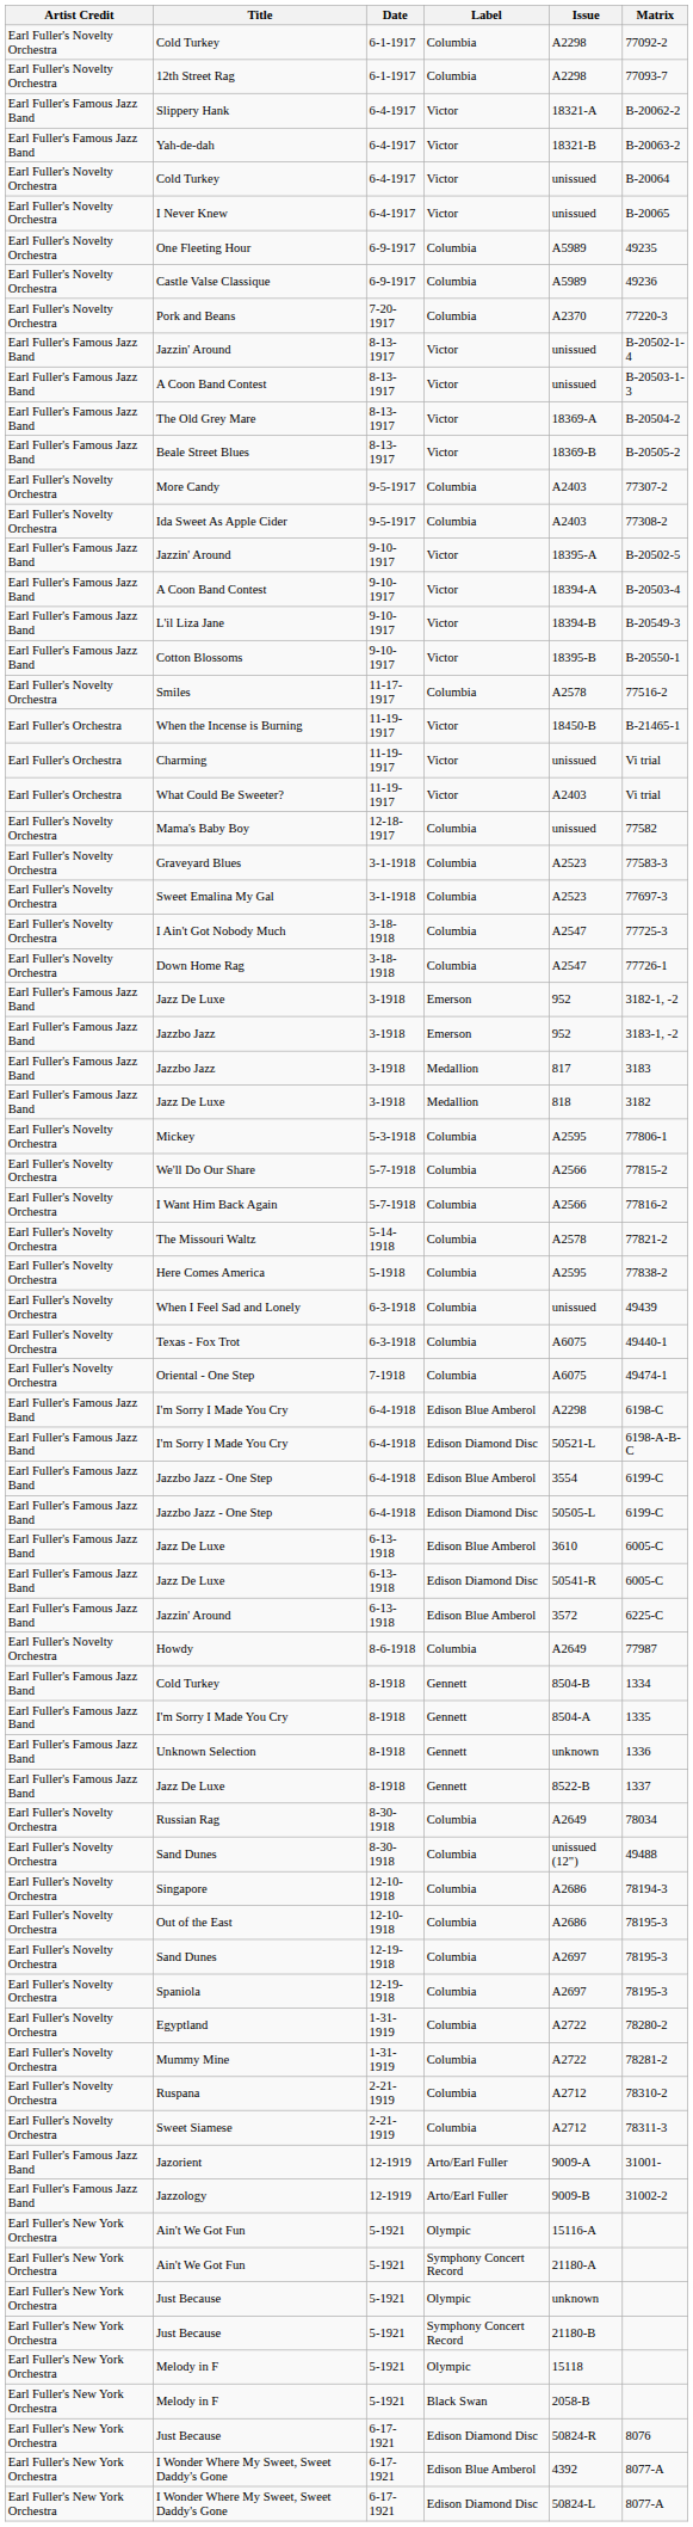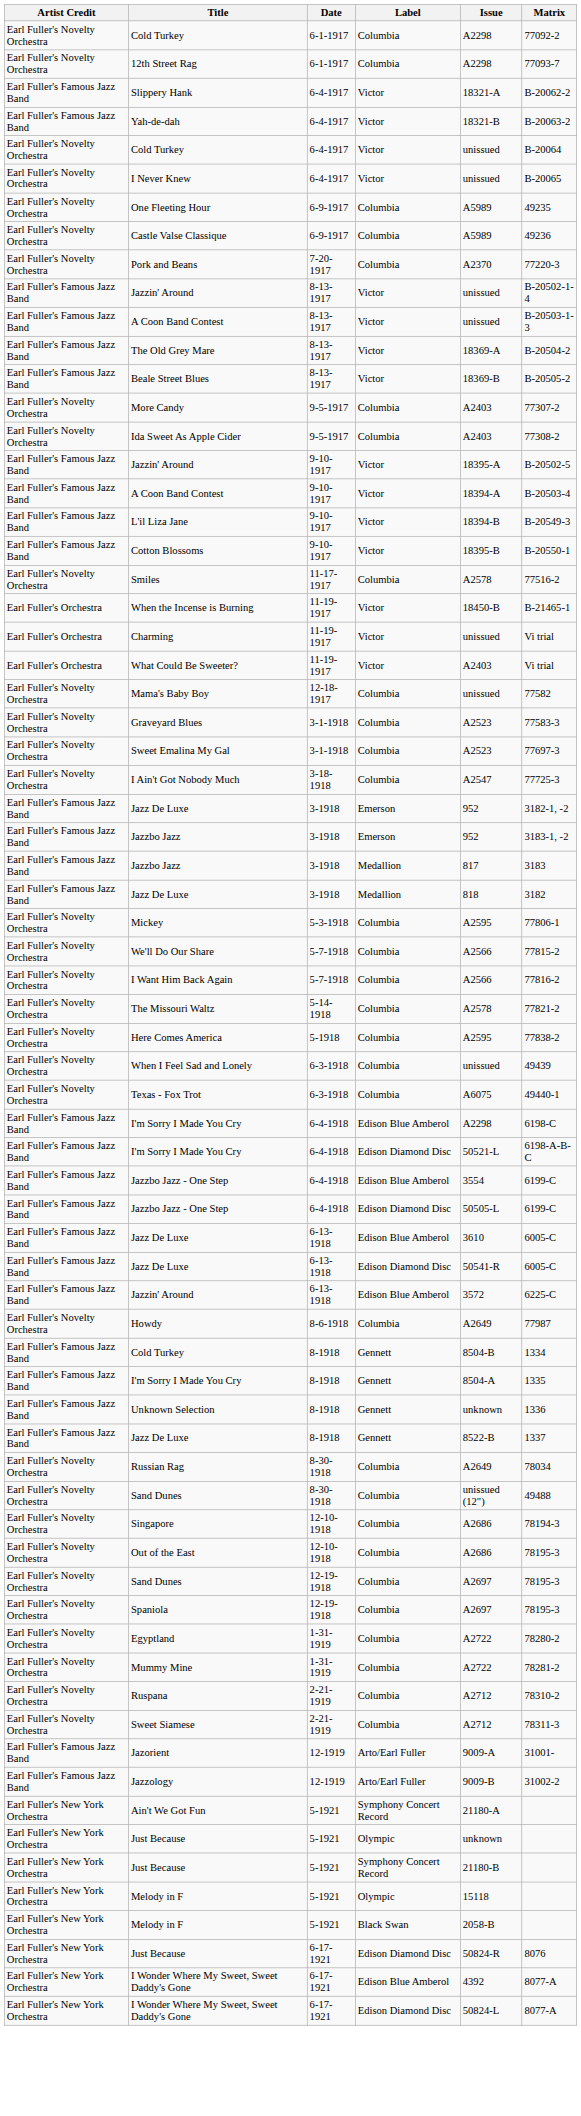 <table class="wikitable">
 <tr>
 <th>Artist Credit</th>
 <th>Title</th>
 <th>Date</th>
 <th>Label</th>
 <th>Issue</th>
 <th>Matrix</th>
 </tr>
 <tr>
 <td>Earl Fuller's Novelty Orchestra</td>
 <td>Cold Turkey</td>
 <td>6-1-1917</td>
 <td>Columbia</td>
 <td>A2298</td>
 <td>77092-2</td>
 </tr>
 <tr>
 <td>Earl Fuller's Novelty Orchestra</td>
 <td>12th Street Rag</td>
 <td>6-1-1917</td>
 <td>Columbia</td>
 <td>A2298</td>
 <td>77093-7</td>
 </tr>
 <tr>
 <td>Earl Fuller's Famous Jazz Band</td>
 <td>Slippery Hank</td>
 <td>6-4-1917</td>
 <td>Victor</td>
 <td>18321-A</td>
 <td>B-20062-2</td>
 </tr>
 <tr>
 <td>Earl Fuller's Famous Jazz Band</td>
 <td>Yah-de-dah</td>
 <td>6-4-1917</td>
 <td>Victor</td>
 <td>18321-B</td>
 <td>B-20063-2</td>
 </tr>
 <tr>
 <td>Earl Fuller's Novelty Orchestra</td>
 <td>Cold Turkey</td>
 <td>6-4-1917</td>
 <td>Victor</td>
 <td>unissued</td>
 <td>B-20064</td>
 </tr>
 <tr>
 <td>Earl Fuller's Novelty Orchestra</td>
 <td>I Never Knew</td>
 <td>6-4-1917</td>
 <td>Victor</td>
 <td>unissued</td>
 <td>B-20065</td>
 </tr>
 <tr>
 <td>Earl Fuller's Novelty Orchestra</td>
 <td>One Fleeting Hour</td>
 <td>6-9-1917</td>
 <td>Columbia</td>
 <td>A5989</td>
 <td>49235</td>
 </tr>
 <tr>
 <td>Earl Fuller's Novelty Orchestra</td>
 <td>Castle Valse Classique</td>
 <td>6-9-1917</td>
 <td>Columbia</td>
 <td>A5989</td>
 <td>49236</td>
 </tr>
 <tr>
 <td>Earl Fuller's Novelty Orchestra</td>
 <td>Pork and Beans</td>
 <td>7-20-1917</td>
 <td>Columbia</td>
 <td>A2370</td>
 <td>77220-3</td>
 </tr>
 <tr>
 <td>Earl Fuller's Famous Jazz Band</td>
 <td>Jazzin' Around</td>
 <td>8-13-1917</td>
 <td>Victor</td>
 <td>unissued</td>
 <td>B-20502-1-4</td>
 </tr>
 <tr>
 <td>Earl Fuller's Famous Jazz Band</td>
 <td>A Coon Band Contest</td>
 <td>8-13-1917</td>
 <td>Victor</td>
 <td>unissued</td>
 <td>B-20503-1-3</td>
 </tr>
 <tr>
 <td>Earl Fuller's Famous Jazz Band</td>
 <td>The Old Grey Mare</td>
 <td>8-13-1917</td>
 <td>Victor</td>
 <td>18369-A</td>
 <td>B-20504-2</td>
 </tr>
 <tr>
 <td>Earl Fuller's Famous Jazz Band</td>
 <td>Beale Street Blues</td>
 <td>8-13-1917</td>
 <td>Victor</td>
 <td>18369-B</td>
 <td>B-20505-2</td>
 </tr>
 <tr>
 <td>Earl Fuller's Novelty Orchestra</td>
 <td>More Candy</td>
 <td>9-5-1917</td>
 <td>Columbia</td>
 <td>A2403</td>
 <td>77307-2</td>
 </tr>
 <tr>
 <td>Earl Fuller's Novelty Orchestra</td>
 <td>Ida Sweet As Apple Cider</td>
 <td>9-5-1917</td>
 <td>Columbia</td>
 <td>A2403</td>
 <td>77308-2</td>
 </tr>
 <tr>
 <td>Earl Fuller's Famous Jazz Band</td>
 <td>Jazzin' Around</td>
 <td>9-10-1917</td>
 <td>Victor</td>
 <td>18395-A</td>
 <td>B-20502-5</td>
 </tr>
 <tr>
 <td>Earl Fuller's Famous Jazz Band</td>
 <td>A Coon Band Contest</td>
 <td>9-10-1917</td>
 <td>Victor</td>
 <td>18394-A</td>
 <td>B-20503-4</td>
 </tr>
 <tr>
 <td>Earl Fuller's Famous Jazz Band</td>
 <td>L'il Liza Jane</td>
 <td>9-10-1917</td>
 <td>Victor</td>
 <td>18394-B</td>
 <td>B-20549-3</td>
 </tr>
 <tr>
 <td>Earl Fuller's Famous Jazz Band</td>
 <td>Cotton Blossoms</td>
 <td>9-10-1917</td>
 <td>Victor</td>
 <td>18395-B</td>
 <td>B-20550-1</td>
 </tr>
 <tr>
 <td>Earl Fuller's Novelty Orchestra</td>
 <td>Smiles</td>
 <td>11-17-1917</td>
 <td>Columbia</td>
 <td>A2578</td>
 <td>77516-2</td>
 </tr>
 <tr>
 <td>Earl Fuller's Orchestra</td>
 <td>When the Incense is Burning</td>
 <td>11-19-1917</td>
 <td>Victor</td>
 <td>18450-B</td>
 <td>B-21465-1</td>
 </tr>
 <tr>
 <td>Earl Fuller's Orchestra</td>
 <td>Charming</td>
 <td>11-19-1917</td>
 <td>Victor</td>
 <td>unissued</td>
 <td>Vi trial</td>
 </tr>
 <tr>
 <td>Earl Fuller's Orchestra</td>
 <td>What Could Be Sweeter?</td>
 <td>11-19-1917</td>
 <td>Victor</td>
 <td>A2403</td>
 <td>Vi trial</td>
 </tr>
 <tr>
 <td>Earl Fuller's Novelty Orchestra</td>
 <td>Mama's Baby Boy</td>
 <td>12-18-1917</td>
 <td>Columbia</td>
 <td>unissued</td>
 <td>77582</td>
 </tr>
 <tr>
 <td>Earl Fuller's Novelty Orchestra</td>
 <td>Graveyard Blues</td>
 <td>3-1-1918</td>
 <td>Columbia</td>
 <td>A2523</td>
 <td>77583-3</td>
 </tr>
 <tr>
 <td>Earl Fuller's Novelty Orchestra</td>
 <td>Sweet Emalina My Gal</td>
 <td>3-1-1918</td>
 <td>Columbia</td>
 <td>A2523</td>
 <td>77697-3</td>
 </tr>
 <tr>
 <td>Earl Fuller's Novelty Orchestra</td>
 <td>I Ain't Got Nobody Much</td>
 <td>3-18-1918</td>
 <td>Columbia</td>
 <td>A2547</td>
 <td>77725-3</td>
 </tr>
 <tr>
-<td>Earl Fuller's Novelty Orchestra</td>
-<td>Down Home Rag</td>
-<td>3-18-1918</td>
-<td>Columbia</td>
-<td>A2547</td>
-<td>77726-1</td>
-</tr>
-<tr>
 <td>Earl Fuller's Famous Jazz Band</td>
 <td>Jazz De Luxe</td>
 <td>3-1918</td>
 <td>Emerson</td>
 <td>952</td>
 <td>3182-1, -2</td>
 </tr>
 <tr>
 <td>Earl Fuller's Famous Jazz Band</td>
 <td>Jazzbo Jazz</td>
 <td>3-1918</td>
 <td>Emerson</td>
 <td>952</td>
 <td>3183-1, -2</td>
 </tr>
 <tr>
 <td>Earl Fuller's Famous Jazz Band</td>
 <td>Jazzbo Jazz</td>
 <td>3-1918</td>
 <td>Medallion</td>
 <td>817</td>
 <td>3183</td>
 </tr>
 <tr>
 <td>Earl Fuller's Famous Jazz Band</td>
 <td>Jazz De Luxe</td>
 <td>3-1918</td>
 <td>Medallion</td>
 <td>818</td>
 <td>3182</td>
 </tr>
 <tr>
 <td>Earl Fuller's Novelty Orchestra</td>
 <td>Mickey</td>
 <td>5-3-1918</td>
 <td>Columbia</td>
 <td>A2595</td>
 <td>77806-1</td>
 </tr>
 <tr>
 <td>Earl Fuller's Novelty Orchestra</td>
 <td>We'll Do Our Share</td>
 <td>5-7-1918</td>
 <td>Columbia</td>
 <td>A2566</td>
 <td>77815-2</td>
 </tr>
 <tr>
 <td>Earl Fuller's Novelty Orchestra</td>
 <td>I Want Him Back Again</td>
 <td>5-7-1918</td>
 <td>Columbia</td>
 <td>A2566</td>
 <td>77816-2</td>
 </tr>
 <tr>
 <td>Earl Fuller's Novelty Orchestra</td>
 <td>The Missouri Waltz</td>
 <td>5-14-1918</td>
 <td>Columbia</td>
 <td>A2578</td>
 <td>77821-2</td>
 </tr>
 <tr>
 <td>Earl Fuller's Novelty Orchestra</td>
 <td>Here Comes America</td>
 <td>5-1918</td>
 <td>Columbia</td>
 <td>A2595</td>
 <td>77838-2</td>
 </tr>
 <tr>
 <td>Earl Fuller's Novelty Orchestra</td>
 <td>When I Feel Sad and Lonely</td>
 <td>6-3-1918</td>
 <td>Columbia</td>
 <td>unissued</td>
 <td>49439</td>
 </tr>
 <tr>
 <td>Earl Fuller's Novelty Orchestra</td>
 <td>Texas - Fox Trot</td>
 <td>6-3-1918</td>
 <td>Columbia</td>
 <td>A6075</td>
 <td>49440-1</td>
-</tr>
-<tr>
-<td>Earl Fuller's Novelty Orchestra</td>
-<td>Oriental - One Step</td>
-<td>7-1918</td>
-<td>Columbia</td>
-<td>A6075</td>
-<td>49474-1</td>
 </tr>
 <tr>
 <td>Earl Fuller's Famous Jazz Band</td>
 <td>I'm Sorry I Made You Cry</td>
 <td>6-4-1918</td>
 <td>Edison Blue Amberol</td>
 <td>A2298</td>
 <td>6198-C</td>
 </tr>
 <tr>
 <td>Earl Fuller's Famous Jazz Band</td>
 <td>I'm Sorry I Made You Cry</td>
 <td>6-4-1918</td>
 <td>Edison Diamond Disc</td>
 <td>50521-L</td>
 <td>6198-A-B-C</td>
 </tr>
 <tr>
 <td>Earl Fuller's Famous Jazz Band</td>
 <td>Jazzbo Jazz - One Step</td>
 <td>6-4-1918</td>
 <td>Edison Blue Amberol</td>
 <td>3554</td>
 <td>6199-C</td>
 </tr>
 <tr>
 <td>Earl Fuller's Famous Jazz Band</td>
 <td>Jazzbo Jazz - One Step</td>
 <td>6-4-1918</td>
 <td>Edison Diamond Disc</td>
 <td>50505-L</td>
 <td>6199-C</td>
 </tr>
 <tr>
 <td>Earl Fuller's Famous Jazz Band</td>
 <td>Jazz De Luxe</td>
 <td>6-13-1918</td>
 <td>Edison Blue Amberol</td>
 <td>3610</td>
 <td>6005-C</td>
 </tr>
 <tr>
 <td>Earl Fuller's Famous Jazz Band</td>
 <td>Jazz De Luxe</td>
 <td>6-13-1918</td>
 <td>Edison Diamond Disc</td>
 <td>50541-R</td>
 <td>6005-C</td>
 </tr>
 <tr>
 <td>Earl Fuller's Famous Jazz Band</td>
 <td>Jazzin' Around</td>
 <td>6-13-1918</td>
 <td>Edison Blue Amberol</td>
 <td>3572</td>
 <td>6225-C</td>
 </tr>
 <tr>
 <td>Earl Fuller's Novelty Orchestra</td>
 <td>Howdy</td>
 <td>8-6-1918</td>
 <td>Columbia</td>
 <td>A2649</td>
 <td>77987</td>
 </tr>
 <tr>
 <td>Earl Fuller's Famous Jazz Band</td>
 <td>Cold Turkey</td>
 <td>8-1918</td>
 <td>Gennett</td>
 <td>8504-B</td>
 <td>1334</td>
 </tr>
 <tr>
 <td>Earl Fuller's Famous Jazz Band</td>
 <td>I'm Sorry I Made You Cry</td>
 <td>8-1918</td>
 <td>Gennett</td>
 <td>8504-A</td>
 <td>1335</td>
 </tr>
 <tr>
 <td>Earl Fuller's Famous Jazz Band</td>
 <td>Unknown Selection</td>
 <td>8-1918</td>
 <td>Gennett</td>
 <td>unknown</td>
 <td>1336</td>
 </tr>
 <tr>
 <td>Earl Fuller's Famous Jazz Band</td>
 <td>Jazz De Luxe</td>
 <td>8-1918</td>
 <td>Gennett</td>
 <td>8522-B</td>
 <td>1337</td>
 </tr>
 <tr>
 <td>Earl Fuller's Novelty Orchestra</td>
 <td>Russian Rag</td>
 <td>8-30-1918</td>
 <td>Columbia</td>
 <td>A2649</td>
 <td>78034</td>
 </tr>
 <tr>
 <td>Earl Fuller's Novelty Orchestra</td>
 <td>Sand Dunes</td>
 <td>8-30-1918</td>
 <td>Columbia</td>
 <td>unissued (12")</td>
 <td>49488</td>
 </tr>
 <tr>
 <td>Earl Fuller's Novelty Orchestra</td>
 <td>Singapore</td>
 <td>12-10-1918</td>
 <td>Columbia</td>
 <td>A2686</td>
 <td>78194-3</td>
 </tr>
 <tr>
 <td>Earl Fuller's Novelty Orchestra</td>
 <td>Out of the East</td>
 <td>12-10-1918</td>
 <td>Columbia</td>
 <td>A2686</td>
 <td>78195-3</td>
 </tr>
 <tr>
 <td>Earl Fuller's Novelty Orchestra</td>
 <td>Sand Dunes</td>
 <td>12-19-1918</td>
 <td>Columbia</td>
 <td>A2697</td>
 <td>78195-3</td>
 </tr>
 <tr>
 <td>Earl Fuller's Novelty Orchestra</td>
 <td>Spaniola</td>
 <td>12-19-1918</td>
 <td>Columbia</td>
 <td>A2697</td>
 <td>78195-3</td>
 </tr>
 <tr>
 <td>Earl Fuller's Novelty Orchestra</td>
 <td>Egyptland</td>
 <td>1-31-1919</td>
 <td>Columbia</td>
 <td>A2722</td>
 <td>78280-2</td>
 </tr>
 <tr>
 <td>Earl Fuller's Novelty Orchestra</td>
 <td>Mummy Mine</td>
 <td>1-31-1919</td>
 <td>Columbia</td>
 <td>A2722</td>
 <td>78281-2</td>
 </tr>
 <tr>
 <td>Earl Fuller's Novelty Orchestra</td>
 <td>Ruspana</td>
 <td>2-21-1919</td>
 <td>Columbia</td>
 <td>A2712</td>
 <td>78310-2</td>
 </tr>
 <tr>
 <td>Earl Fuller's Novelty Orchestra</td>
 <td>Sweet Siamese</td>
 <td>2-21-1919</td>
 <td>Columbia</td>
 <td>A2712</td>
 <td>78311-3</td>
 </tr>
 <tr>
 <td>Earl Fuller's Famous Jazz Band</td>
 <td>Jazorient</td>
 <td>12-1919</td>
 <td>Arto/Earl Fuller</td>
 <td>9009-A</td>
 <td>31001-</td>
 </tr>
 <tr>
 <td>Earl Fuller's Famous Jazz Band</td>
 <td>Jazzology</td>
 <td>12-1919</td>
 <td>Arto/Earl Fuller</td>
 <td>9009-B</td>
 <td>31002-2</td>
 </tr>
 <tr>
 <td>Earl Fuller's New York Orchestra</td>
 <td>Ain't We Got Fun</td>
 <td>5-1921</td>
-<td>Olympic</td>
-<td>15116-A</td>
-<td></td>
-</tr>
-<tr>
-<td>Earl Fuller's New York Orchestra</td>
-<td>Ain't We Got Fun</td>
-<td>5-1921</td>
 <td>Symphony Concert Record</td>
 <td>21180-A</td>
 <td></td>
 </tr>
 <tr>
 <td>Earl Fuller's New York Orchestra</td>
 <td>Just Because</td>
 <td>5-1921</td>
 <td>Olympic</td>
 <td>unknown</td>
 <td></td>
 </tr>
 <tr>
 <td>Earl Fuller's New York Orchestra</td>
 <td>Just Because</td>
 <td>5-1921</td>
 <td>Symphony Concert Record</td>
 <td>21180-B</td>
 <td></td>
 </tr>
 <tr>
 <td>Earl Fuller's New York Orchestra</td>
 <td>Melody in F</td>
 <td>5-1921</td>
 <td>Olympic</td>
 <td>15118</td>
 <td></td>
 </tr>
 <tr>
 <td>Earl Fuller's New York Orchestra</td>
 <td>Melody in F</td>
 <td>5-1921</td>
 <td>Black Swan</td>
 <td>2058-B</td>
 <td></td>
 </tr>
 <tr>
 <td>Earl Fuller's New York Orchestra</td>
 <td>Just Because</td>
 <td>6-17-1921</td>
 <td>Edison Diamond Disc</td>
 <td>50824-R</td>
 <td>8076</td>
 </tr>
 <tr>
 <td>Earl Fuller's New York Orchestra</td>
 <td>I Wonder Where My Sweet, Sweet Daddy's Gone</td>
 <td>6-17-1921</td>
 <td>Edison Blue Amberol</td>
 <td>4392</td>
 <td>8077-A</td>
 </tr>
 <tr>
 <td>Earl Fuller's New York Orchestra</td>
 <td>I Wonder Where My Sweet, Sweet Daddy's Gone</td>
 <td>6-17-1921</td>
 <td>Edison Diamond Disc</td>
 <td>50824-L</td>
 <td>8077-A</td>
 </tr>
 </table>
